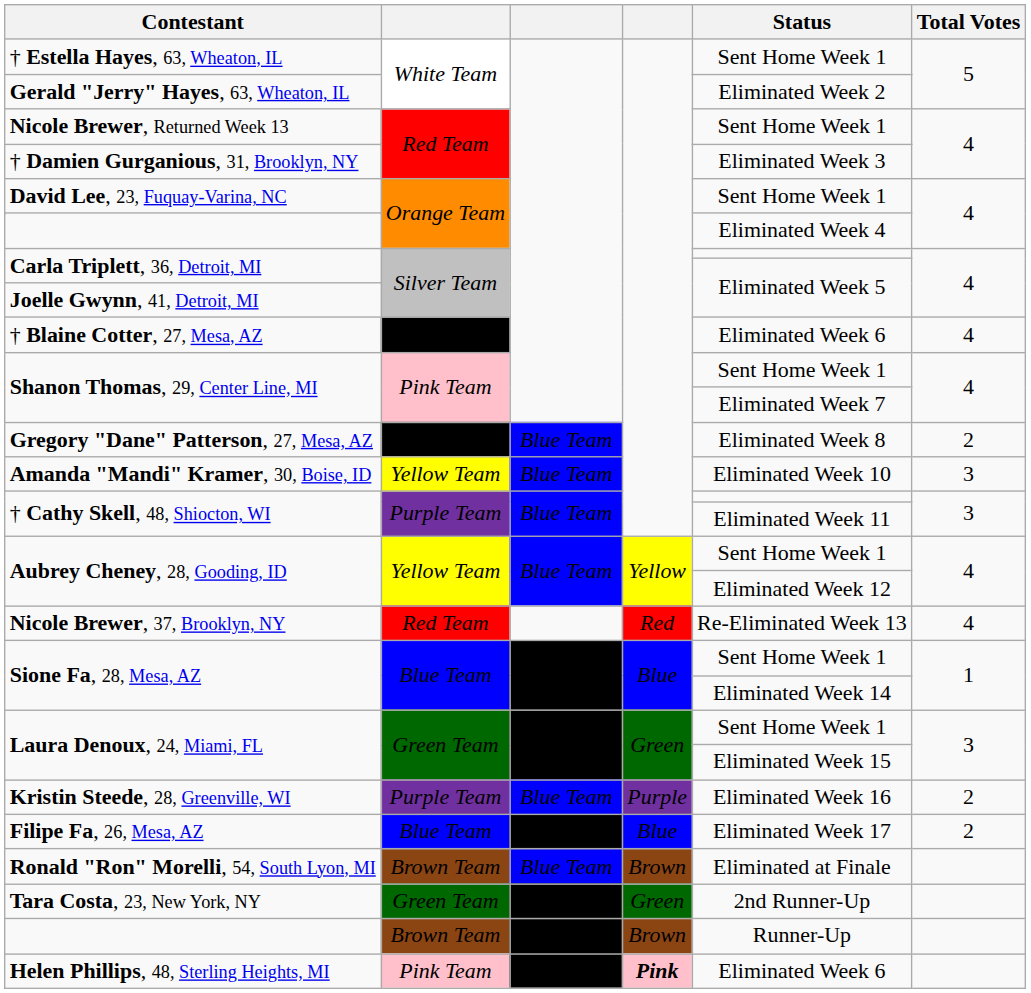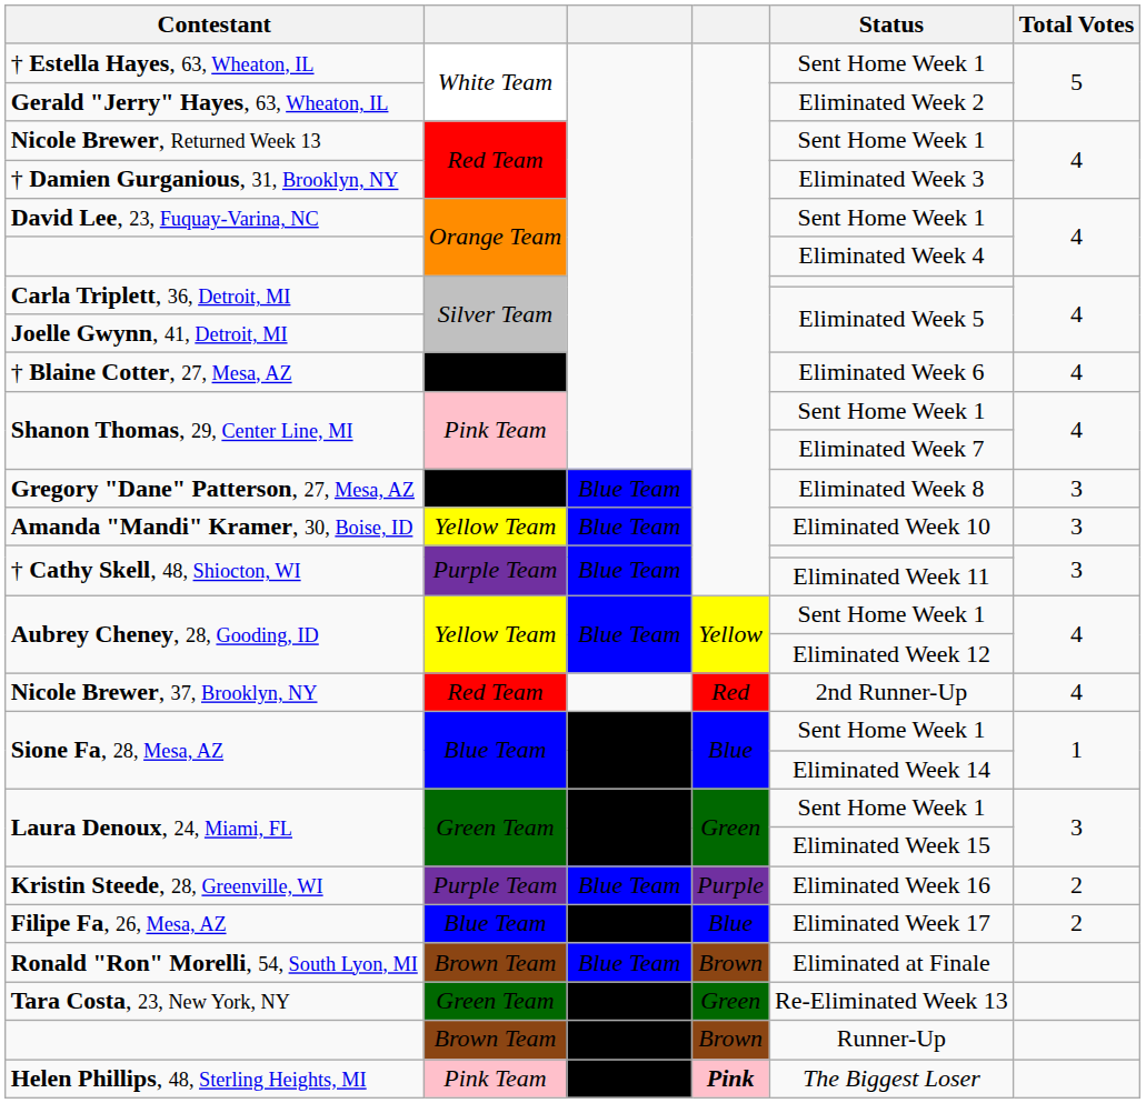 <table class="wikitable sortable" style="text-align:center" align="center">
 <tr>
 <th>Contestant</th>
 <th></th>
 <th></th>
 <th></th>
 <th>Status</th>
 <th>Total Votes</th>
 </tr>
 <tr>
 <td rowspan="2" align="left">† <strong>Estella Hayes</strong>, <small>63, <a href='#'>Wheaton, IL</a></small></td>
 <td rowspan="3" bgcolor="white"><span><em>White Team</em></span></td>
 <td rowspan="15"></td>
 <td rowspan="19"></td>
 <td>Sent Home Week 1</td>
 <td rowspan="3">5</td>
 </tr>
 <tr>
 <td rowspan="2">Eliminated Week 2</td>
 </tr>
 <tr>
 <td align="left"><strong>Gerald "Jerry" Hayes</strong>, <small>63, <a href='#'>Wheaton, IL</a></small></td>
 </tr>
 <tr>
 <td rowspan="2" align="left"><strong>Nicole Brewer</strong>, <small>Returned Week 13</small></td>
 <td rowspan="3" bgcolor="red"><span><em>Red Team</em></span></td>
 <td>Sent Home Week 1</td>
 <td rowspan="3">4</td>
 </tr>
 <tr>
 <td rowspan="2">Eliminated Week 3</td>
 </tr>
 <tr>
 <td align="left">† <strong>Damien Gurganious</strong>, <small>31, <a href='#'>Brooklyn, NY</a></small></td>
 </tr>
 <tr>
 <td rowspan="2" align="left"><strong>David Lee</strong>, <small>23, <a href='#'>Fuquay-Varina, NC</a></small></td>
 <td rowspan="3" bgcolor="darkorange"><em>Orange Team</em></td>
 <td>Sent Home Week 1</td>
 <td rowspan="3">4</td>
 </tr>
 <tr>
 <td rowspan="2">Eliminated Week 4</td>
 </tr>
 <tr>
 <td align="left"></td>
 </tr>
 <tr>
 <td rowspan="2" align="left"><strong>Carla Triplett</strong>, <small>36, <a href='#'>Detroit, MI</a></small></td>
 <td rowspan="3" bgcolor="silver"><em>Silver Team</em></td>
 <td></td>
 <td rowspan="3">4</td>
 </tr>
 <tr>
 <td rowspan="2">Eliminated Week 5</td>
 </tr>
 <tr>
 <td align="left"><strong>Joelle Gwynn</strong>, <small>41, <a href='#'>Detroit, MI</a></small></td>
 </tr>
 <tr>
 <td align="left">† <strong>Blaine Cotter</strong>, <small>27, <a href='#'>Mesa, AZ</a></small></td>
 <td bgcolor="black"><span><em>Black Team</em></span></td>
 <td>Eliminated Week 6</td>
 <td>4</td>
 </tr>
 <tr>
 <td rowspan="2" align="left"><strong>Shanon Thomas</strong>, <small>29, <a href='#'>Center Line, MI</a></small></td>
 <td rowspan="2" bgcolor="pink"><em>Pink Team</em></td>
 <td>Sent Home Week 1</td>
 <td rowspan="2">4</td>
 </tr>
 <tr>
 <td>Eliminated Week 7</td>
 </tr>
 <tr>
 <td align="left"><strong>Gregory "Dane" Patterson</strong>, <small>27, <a href='#'>Mesa, AZ</a></small></td>
 <td bgcolor="black"><span><em>Black Team</em></span></td>
 <td bgcolor="blue"><span><em>Blue Team</em></span></td>
 <td>Eliminated Week 8</td>
-<td>2</td>
+<td>3</td>
 </tr>
 <tr>
 <td align="left"><strong>Amanda "Mandi" Kramer</strong>, <small>30, <a href='#'>Boise, ID</a></small></td>
 <td bgcolor="yellow"><span><em>Yellow Team</em></span></td>
 <td bgcolor="blue"><span><em>Blue Team</em></span></td>
 <td>Eliminated Week 10</td>
 <td>3</td>
 </tr>
 <tr>
 <td rowspan="2" align="left">† <strong>Cathy Skell</strong>, <small>48, <a href='#'>Shiocton, WI</a></small></td>
 <td rowspan="2" bgcolor="#7030A0"><span><em>Purple Team</em></span></td>
 <td rowspan="2" bgcolor="blue"><span><em>Blue Team</em></span></td>
 <td></td>
 <td rowspan="2">3</td>
 </tr>
 <tr>
 <td>Eliminated Week 11</td>
 </tr>
 <tr>
 <td rowspan="2" align="left"><strong>Aubrey Cheney</strong>, <small>28, <a href='#'>Gooding, ID</a></small></td>
 <td rowspan="2" bgcolor="yellow"><span><em>Yellow Team</em></span></td>
 <td rowspan="2" bgcolor="blue"><span><em>Blue Team</em></span></td>
 <td rowspan="2" bgcolor="yellow"><span><em>Yellow</em></span></td>
 <td>Sent Home Week 1</td>
 <td rowspan="2">4</td>
 </tr>
 <tr>
 <td>Eliminated Week 12</td>
 </tr>
 <tr>
 <td align="left"><strong>Nicole Brewer</strong>, <small>37, <a href='#'>Brooklyn, NY</a></small></td>
 <td bgcolor="red"><span><em>Red Team</em></span></td>
 <td></td>
 <td bgcolor="red"><span><em>Red</em></span></td>
-<td>Re-Eliminated Week 13</td>
+<td>2nd Runner-Up</td>
 <td>4</td>
 </tr>
 <tr>
 <td rowspan="2" align="left"><strong>Sione Fa</strong>, <small>28, <a href='#'>Mesa, AZ</a></small></td>
 <td rowspan="2" bgcolor="blue"><span><em>Blue Team</em></span></td>
 <td rowspan="2" bgcolor="black"><span><em>Black Team</em></span></td>
 <td rowspan="2" bgcolor="blue"><span><em>Blue</em></span></td>
 <td>Sent Home Week 1</td>
 <td rowspan="2">1</td>
 </tr>
 <tr>
 <td>Eliminated Week 14</td>
 </tr>
 <tr>
 <td rowspan="2" align="left"><strong>Laura Denoux</strong>, <small>24, <a href='#'>Miami, FL</a></small></td>
 <td rowspan="2" bgcolor="#006800"><span><em>Green Team</em></span></td>
 <td rowspan="2" bgcolor="black"><span><em>Black Team</em></span></td>
 <td rowspan="2" bgcolor="#006800"><span><em>Green</em></span></td>
 <td>Sent Home Week 1</td>
 <td rowspan="2">3</td>
 </tr>
 <tr>
 <td>Eliminated Week 15</td>
 </tr>
 <tr>
 <td align="left"><strong>Kristin Steede</strong>, <small>28, <a href='#'>Greenville, WI</a></small></td>
 <td bgcolor="#7030A0"><span><em>Purple Team</em></span></td>
 <td bgcolor="blue"><span><em>Blue Team</em></span></td>
 <td bgcolor="#7030A0"><span><em>Purple</em></span></td>
 <td>Eliminated Week 16</td>
 <td>2</td>
 </tr>
 <tr>
 <td align="left"><strong>Filipe Fa</strong>, <small>26, <a href='#'>Mesa, AZ</a></small></td>
 <td bgcolor="blue"><span><em>Blue Team</em></span></td>
 <td bgcolor="black"><span><em>Black Team</em></span></td>
 <td bgcolor="blue"><span><em>Blue</em></span></td>
 <td>Eliminated Week 17</td>
 <td>2</td>
 </tr>
 <tr>
 <td align="left"><strong>Ronald "Ron" Morelli</strong>, <small>54, <a href='#'>South Lyon, MI</a></small></td>
 <td bgcolor="saddlebrown"><span><em>Brown Team</em></span></td>
 <td bgcolor="blue"><span><em>Blue Team</em></span></td>
 <td bgcolor="saddlebrown"><span><em>Brown</em></span></td>
 <td>Eliminated at Finale</td>
 <td></td>
 </tr>
 <tr>
 <td align="left"><strong>Tara Costa</strong>, <small>23, New York, NY</small></td>
 <td bgcolor="#006800"><span><em>Green Team</em></span></td>
 <td bgcolor="black"><span><em>Black Team</em></span></td>
 <td bgcolor="#006800"><span><em>Green</em></span></td>
-<td>2nd Runner-Up</td>
+<td>Re-Eliminated Week 13</td>
 <td></td>
 </tr>
 <tr>
 <td align="left"></td>
 <td bgcolor="saddlebrown"><span><em>Brown Team</em></span></td>
 <td bgcolor="black"><span><em>Black Team</em></span></td>
 <td bgcolor="saddlebrown"><span><em>Brown</em></span></td>
 <td>Runner-Up</td>
 <td></td>
 </tr>
 <tr>
 <td align="left"><strong>Helen Phillips</strong>, <small>48, <a href='#'>Sterling Heights, MI</a></small></td>
 <td bgcolor="pink"><em>Pink Team</em></td>
 <td bgcolor="black"><span><em>Black Team</em></span></td>
 <td bgcolor="pink"><strong><em>Pink</em></strong></td>
-<td>Eliminated Week 6</td>
+<td><em>The Biggest Loser</em></td>
 <td></td>
 </tr>
 </table>
